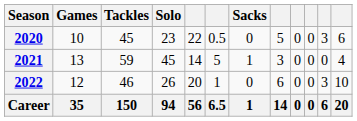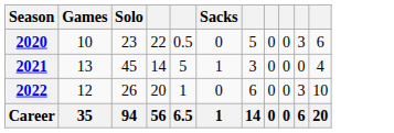 <table class=wikitable style="text-align:center;">
 <tr>
 <th>Season</th>
 <th>Games</th>
-<th>Tackles</th>
 <th>Solo</th>
 <th></th>
 <th></th>
 <th>Sacks</th>
 <th></th>
 <th></th>
 <th></th>
 <th></th>
 <th></th>
 </tr>
 <tr>
 <th><a href='#'>2020</a></th>
 <td>10</td>
-<td>45</td>
 <td>23</td>
 <td>22</td>
 <td>0.5</td>
 <td>0</td>
 <td>5</td>
 <td>0</td>
 <td>0</td>
 <td>3</td>
 <td>6</td>
 </tr>
 <tr>
 <th><a href='#'>2021</a></th>
 <td>13</td>
-<td>59</td>
 <td>45</td>
 <td>14</td>
 <td>5</td>
 <td>1</td>
 <td>3</td>
 <td>0</td>
 <td>0</td>
 <td>0</td>
 <td>4</td>
 </tr>
 <tr>
 <th><a href='#'>2022</a></th>
 <td>12</td>
-<td>46</td>
 <td>26</td>
 <td>20</td>
 <td>1</td>
 <td>0</td>
 <td>6</td>
 <td>0</td>
 <td>0</td>
 <td>3</td>
 <td>10</td>
 </tr>
 <tr>
 <th>Career</th>
 <th>35</th>
-<th>150</th>
 <th>94</th>
 <th>56</th>
 <th>6.5</th>
 <th>1</th>
 <th>14</th>
 <th>0</th>
 <th>0</th>
 <th>6</th>
 <th>20</th>
 </tr>
 </table>
